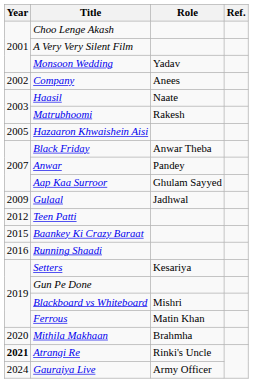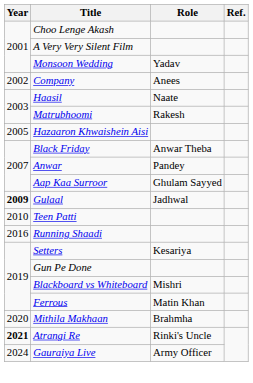 <table class="wikitable">
 <tr>
 <th>Year</th>
 <th>Title</th>
 <th>Role</th>
 <th>Ref.</th>
 </tr>
 <tr>
 <td rowspan="3">2001</td>
 <td><em>Choo Lenge Akash </em></td>
 <td></td>
 <td></td>
 </tr>
 <tr>
 <td><em>A Very Very Silent Film</em></td>
 <td></td>
 <td></td>
 </tr>
 <tr>
 <td><em><a href='#'>Monsoon Wedding</a></em></td>
 <td>Yadav</td>
 <td></td>
 </tr>
 <tr>
 <td>2002</td>
 <td><em><a href='#'>Company</a></em></td>
 <td>Anees</td>
 <td></td>
 </tr>
 <tr>
 <td rowspan="2">2003</td>
 <td><em><a href='#'>Haasil</a></em></td>
 <td>Naate</td>
 <td></td>
 </tr>
 <tr>
 <td><em><a href='#'>Matrubhoomi</a></em></td>
 <td>Rakesh</td>
 <td></td>
 </tr>
 <tr>
 <td>2005</td>
 <td><em><a href='#'>Hazaaron Khwaishein Aisi</a></em></td>
 <td></td>
 <td></td>
 </tr>
 <tr>
 <td rowspan="3">2007</td>
 <td><em><a href='#'>Black Friday</a></em></td>
 <td>Anwar Theba</td>
 <td></td>
 </tr>
 <tr>
 <td><em><a href='#'>Anwar</a></em></td>
 <td>Pandey</td>
 <td></td>
 </tr>
 <tr>
 <td><em><a href='#'>Aap Kaa Surroor</a></em></td>
 <td>Ghulam Sayyed</td>
 <td></td>
 </tr>
 <tr>
-<td>2009</td>
+<td><strong>2009</strong></td>
 <td><em><a href='#'>Gulaal</a></em></td>
 <td>Jadhwal</td>
 <td></td>
 </tr>
 <tr>
-<td>2012</td>
+<td>2010</td>
 <td><em><a href='#'>Teen Patti</a></em></td>
-<td></td>
-<td></td>
-</tr>
-<tr>
-<td>2015</td>
-<td><em><a href='#'>Baankey Ki Crazy Baraat</a></em></td>
 <td></td>
 <td></td>
 </tr>
 <tr>
 <td>2016</td>
 <td><em><a href='#'>Running Shaadi</a> </em></td>
 <td></td>
 <td></td>
 </tr>
 <tr>
 <td rowspan="4">2019</td>
 <td><em><a href='#'>Setters</a></em></td>
 <td>Kesariya</td>
 <td></td>
 </tr>
 <tr>
 <td><em>Gun Pe Done</em></td>
 <td></td>
 <td></td>
 </tr>
 <tr>
 <td><em><a href='#'>Blackboard vs Whiteboard</a></em></td>
 <td>Mishri</td>
 <td></td>
 </tr>
 <tr>
 <td><em><a href='#'>Ferrous</a></em></td>
 <td>Matin Khan</td>
 <td></td>
 </tr>
 <tr>
 <td>2020</td>
 <td><em><a href='#'>Mithila Makhaan</a></em></td>
 <td>Brahmha</td>
 <td></td>
 </tr>
 <tr>
 <td><strong>2021</strong></td>
 <td><em><a href='#'>Atrangi Re</a></em></td>
 <td>Rinki's Uncle</td>
 </tr>
 <tr>
 <td>2024</td>
 <td><em><a href='#'>Gauraiya Live</a></em></td>
 <td>Army Officer</td>
 </tr>
 </table>
